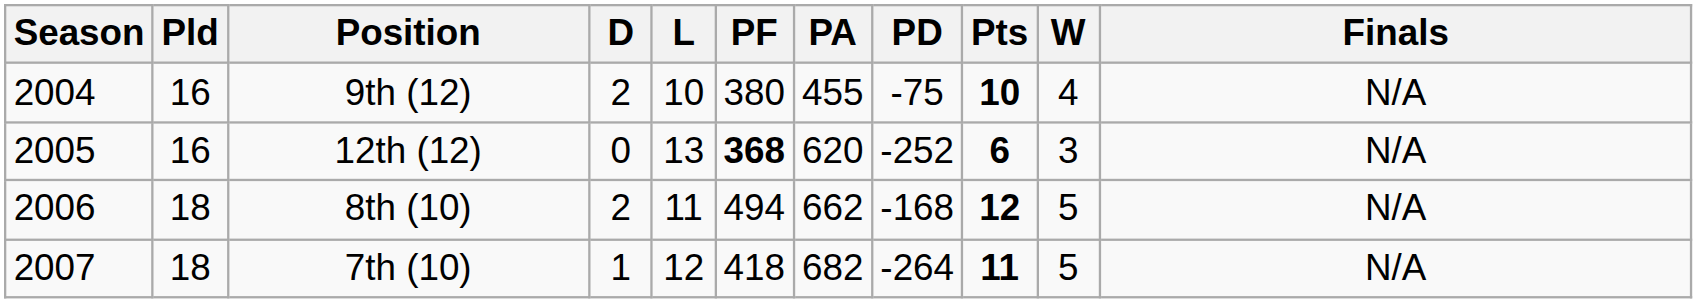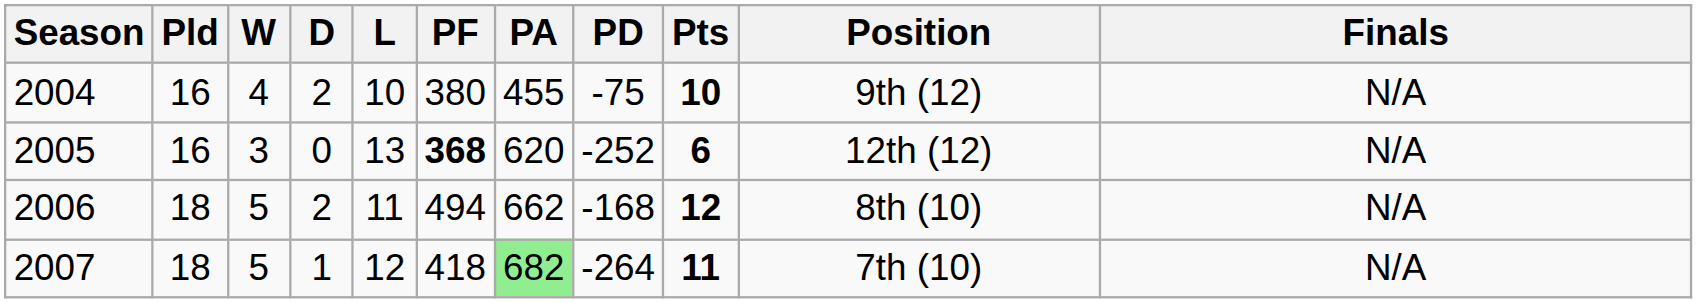 <table class="wikitable sortable" style="text-align:center;">
 <tr>
 <th width=30>Season</th>
 <th width=20 abbr="Played">Pld</th>
-<th width=150>Position</th>
+<th width=20 abbr="Won">W</th>
 <th width=20 abbr="Drawn">D</th>
 <th width=20 abbr="Lost">L</th>
 <th width=20 abbr="Points for">PF</th>
 <th width=20 abbr="Points against">PA</th>
 <th width=20 abbr="Points difference">PD</th>
 <th width=20 abbr="Points">Pts</th>
-<th width=20 abbr="Won">W</th>
+<th width=150>Position</th>
 <th width=250>Finals</th>
 </tr>
 <tr>
 <td style="text-align:left;">2004</td>
 <td>16</td>
-<td>9th (12)</td>
+<td>4</td>
 <td>2</td>
 <td>10</td>
 <td>380</td>
 <td>455</td>
 <td>-75</td>
 <td><strong>10</strong></td>
-<td>4</td>
+<td>9th (12)</td>
 <td>N/A</td>
 </tr>
 <tr>
 <td style="text-align:left;">2005</td>
 <td>16</td>
-<td>12th (12)</td>
+<td>3</td>
 <td>0</td>
 <td>13</td>
 <td><strong>368</strong></td>
 <td>620</td>
 <td>-252</td>
 <td><strong>6</strong></td>
-<td>3</td>
+<td>12th (12)</td>
 <td>N/A</td>
 </tr>
 <tr>
 <td style="text-align:left;">2006</td>
 <td>18</td>
-<td>8th (10)</td>
+<td>5</td>
 <td>2</td>
 <td>11</td>
 <td>494</td>
 <td>662</td>
 <td>-168</td>
 <td><strong>12</strong></td>
-<td>5</td>
+<td>8th (10)</td>
 <td>N/A</td>
 </tr>
 <tr>
 <td style="text-align:left;">2007</td>
 <td>18</td>
-<td>7th (10)</td>
+<td>5</td>
 <td>1</td>
 <td>12</td>
 <td>418</td>
-<td>682</td>
+<td style="background: lightgreen;">682</td>
 <td>-264</td>
 <td><strong>11</strong></td>
-<td>5</td>
+<td>7th (10)</td>
 <td>N/A</td>
 </tr>
 </table>
